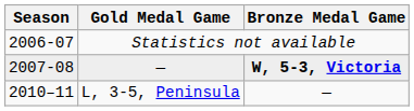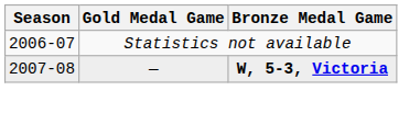 <table class="wikitable" style="text-align:center">
 <tr>
 <th>Season</th>
 <th>Gold Medal Game</th>
 <th>Bronze Medal Game</th>
 </tr>
 <tr>
 <td>2006-07</td>
 <td colspan="2"><em>Statistics not available</em></td>
 </tr>
 <tr style="background:#eee;">
 <td>2007-08</td>
 <td>—</td>
 <td><strong>W, 5-3, <a href='#'>Victoria</a></strong></td>
 </tr>
-<tr>
-<td>2010–11</td>
-<td>L, 3-5, <a href='#'>Peninsula</a></td>
-<td>—</td>
-</tr>
 </table>
